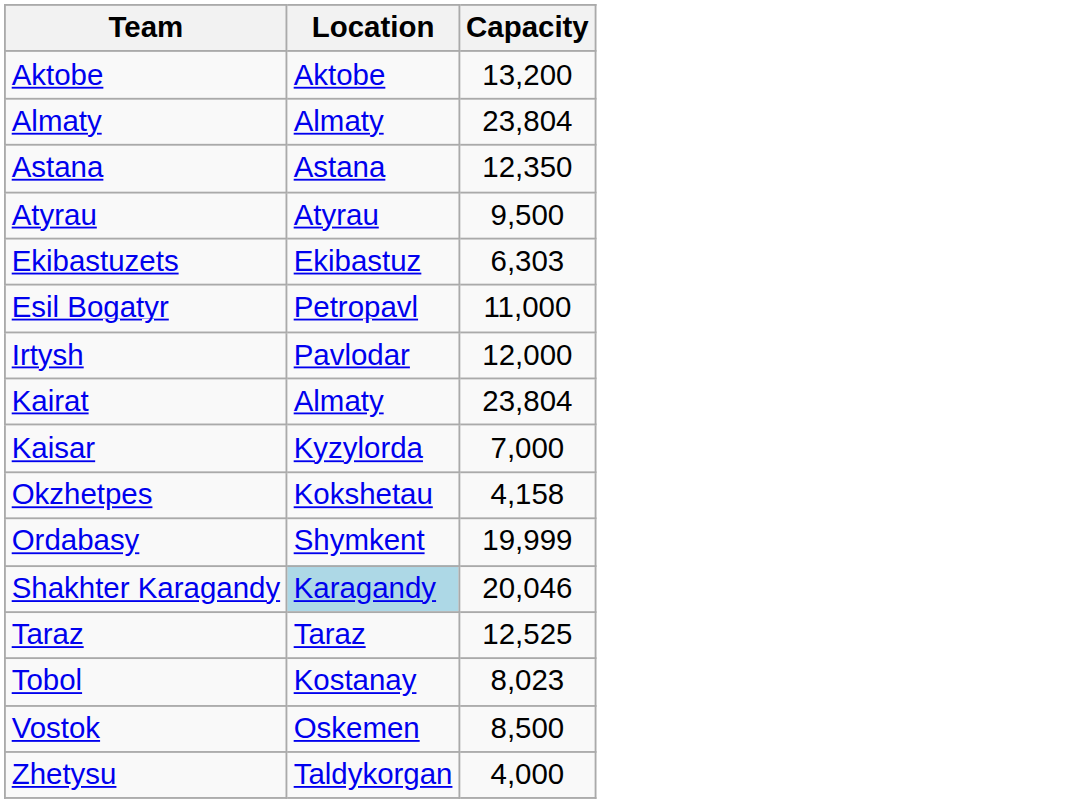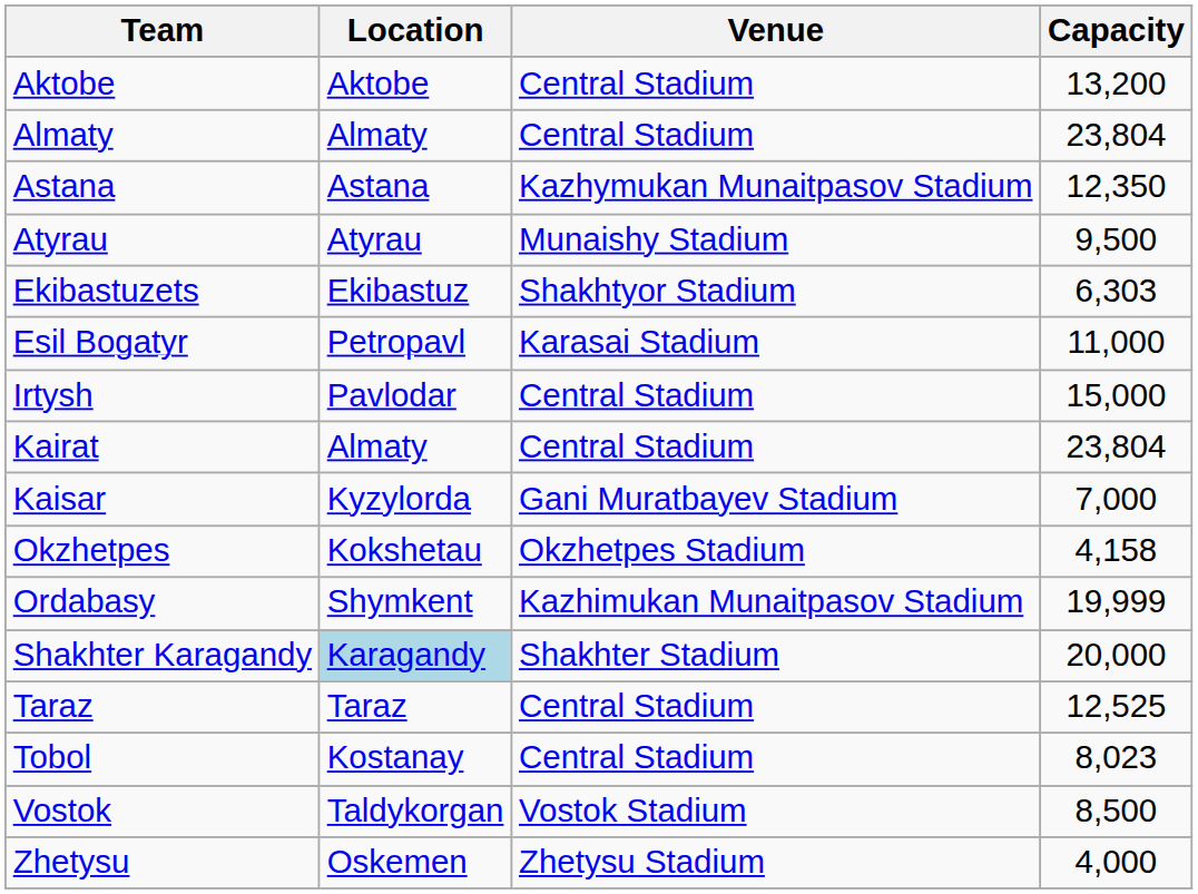 <table class="wikitable sortable" border="1">
 <tr>
 <th>Team</th>
 <th>Location</th>
+<th>Venue</th>
 <th>Capacity</th>
 </tr>
 <tr>
 <td><a href='#'>Aktobe</a></td>
 <td><a href='#'>Aktobe</a></td>
+<td><a href='#'>Central Stadium</a></td>
 <td style="text-align:center;">13,200</td>
 </tr>
 <tr>
 <td><a href='#'>Almaty</a></td>
 <td><a href='#'>Almaty</a></td>
+<td><a href='#'>Central Stadium</a></td>
 <td style="text-align:center;">23,804</td>
 </tr>
 <tr>
 <td><a href='#'>Astana</a></td>
 <td><a href='#'>Astana</a></td>
+<td><a href='#'>Kazhymukan Munaitpasov Stadium</a></td>
 <td style="text-align:center;">12,350</td>
 </tr>
 <tr>
 <td><a href='#'>Atyrau</a></td>
 <td><a href='#'>Atyrau</a></td>
+<td><a href='#'>Munaishy Stadium</a></td>
 <td style="text-align:center;">9,500</td>
 </tr>
 <tr>
 <td><a href='#'>Ekibastuzets</a></td>
 <td><a href='#'>Ekibastuz</a></td>
+<td><a href='#'>Shakhtyor Stadium</a></td>
 <td style="text-align:center;">6,303</td>
 </tr>
 <tr>
 <td><a href='#'>Esil Bogatyr</a></td>
 <td><a href='#'>Petropavl</a></td>
+<td><a href='#'>Karasai Stadium</a></td>
 <td style="text-align:center;">11,000</td>
 </tr>
 <tr>
 <td><a href='#'>Irtysh</a></td>
 <td><a href='#'>Pavlodar</a></td>
-<td style="text-align:center;">12,000</td>
+<td><a href='#'>Central Stadium</a></td>
+<td style="text-align:center;">15,000</td>
 </tr>
 <tr>
 <td><a href='#'>Kairat</a></td>
 <td><a href='#'>Almaty</a></td>
+<td><a href='#'>Central Stadium</a></td>
 <td style="text-align:center;">23,804</td>
 </tr>
 <tr>
 <td><a href='#'>Kaisar</a></td>
 <td><a href='#'>Kyzylorda</a></td>
+<td><a href='#'>Gani Muratbayev Stadium</a></td>
 <td style="text-align:center;">7,000</td>
 </tr>
 <tr>
 <td><a href='#'>Okzhetpes</a></td>
 <td><a href='#'>Kokshetau</a></td>
+<td><a href='#'>Okzhetpes Stadium</a></td>
 <td style="text-align:center;">4,158</td>
 </tr>
 <tr>
 <td><a href='#'>Ordabasy</a></td>
 <td><a href='#'>Shymkent</a></td>
+<td><a href='#'>Kazhimukan Munaitpasov Stadium</a></td>
 <td style="text-align:center;">19,999</td>
 </tr>
 <tr>
 <td><a href='#'>Shakhter Karagandy</a></td>
 <td style="background: lightblue;"><a href='#'>Karagandy</a></td>
-<td style="text-align:center;">20,046</td>
+<td><a href='#'>Shakhter Stadium</a></td>
+<td style="text-align:center;">20,000</td>
 </tr>
 <tr>
 <td><a href='#'>Taraz</a></td>
 <td><a href='#'>Taraz</a></td>
+<td><a href='#'>Central Stadium</a></td>
 <td style="text-align:center;">12,525</td>
 </tr>
 <tr>
 <td><a href='#'>Tobol</a></td>
 <td><a href='#'>Kostanay</a></td>
+<td><a href='#'>Central Stadium</a></td>
 <td style="text-align:center;">8,023</td>
 </tr>
 <tr>
 <td><a href='#'>Vostok</a></td>
-<td><a href='#'>Oskemen</a></td>
+<td><a href='#'>Taldykorgan</a></td>
+<td><a href='#'>Vostok Stadium</a></td>
 <td style="text-align:center;">8,500</td>
 </tr>
 <tr>
 <td><a href='#'>Zhetysu</a></td>
-<td><a href='#'>Taldykorgan</a></td>
+<td><a href='#'>Oskemen</a></td>
+<td><a href='#'>Zhetysu Stadium</a></td>
 <td style="text-align:center;">4,000</td>
 </tr>
 </table>
